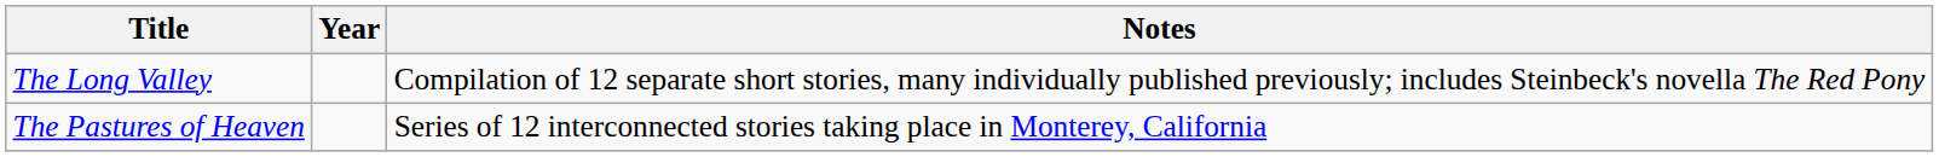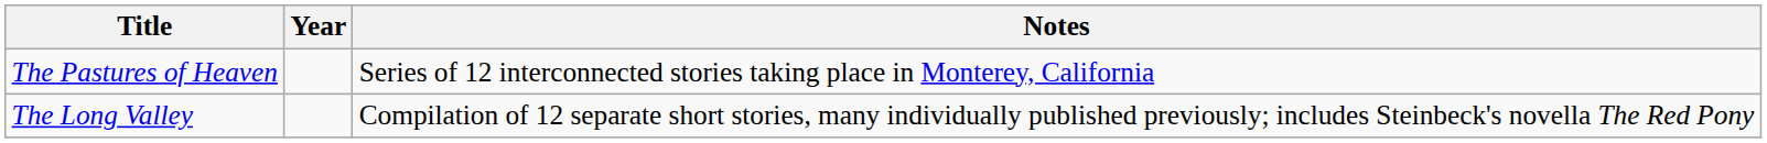 <table class="wikitable sortable">
 <tr>
 <th>Title</th>
 <th>Year</th>
 <th>Notes</th>
 </tr>
 <tr>
+<td><em><a href='#'>The Pastures of Heaven</a></em></td>
+<td></td>
+<td>Series of 12 interconnected stories taking place in <a href='#'>Monterey, California</a></td>
+</tr>
+<tr>
 <td><em><a href='#'>The Long Valley</a></em></td>
 <td></td>
 <td>Compilation of 12 separate short stories, many individually published previously; includes Steinbeck's novella <em>The Red Pony</em></td>
 </tr>
-<tr>
-<td><em><a href='#'>The Pastures of Heaven</a></em></td>
-<td></td>
-<td>Series of 12 interconnected stories taking place in <a href='#'>Monterey, California</a></td>
-</tr>
 </table>
